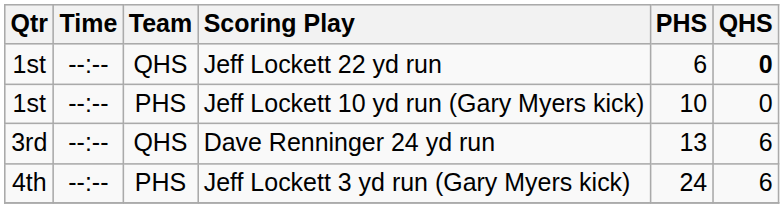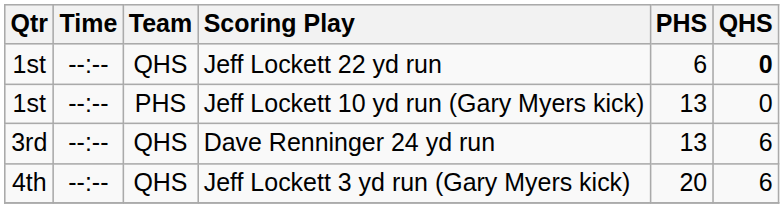 <table class="wikitable">
 <tr>
 <th style="text-align: center;">Qtr</th>
 <th style="text-align: center;">Time</th>
 <th style="text-align: center;">Team</th>
 <th style="text-align: left;">Scoring Play</th>
 <th style="text-align: right;">PHS</th>
 <th style="text-align: right;">QHS</th>
 </tr>
 <tr>
 <td style="text-align: center;">1st</td>
 <td style="text-align: center;">--:--</td>
 <td style="text-align: center;">QHS</td>
 <td style="text-align: left;">Jeff Lockett 22 yd run</td>
 <td style="text-align: right;">6</td>
 <td style="text-align: right;"><strong>0</strong></td>
 </tr>
 <tr>
 <td style="text-align: center;">1st</td>
 <td style="text-align: center;">--:--</td>
 <td style="text-align: center;">PHS</td>
 <td style="text-align: left;">Jeff Lockett 10 yd run (Gary Myers kick)</td>
-<td style="text-align: right;">10</td>
+<td style="text-align: right;">13</td>
 <td style="text-align: right;">0</td>
 </tr>
 <tr>
 <td style="text-align: center;">3rd</td>
 <td style="text-align: center;">--:--</td>
 <td style="text-align: center;">QHS</td>
 <td style="text-align: left;">Dave Renninger 24 yd run</td>
 <td style="text-align: right;">13</td>
 <td style="text-align: right;">6</td>
 </tr>
 <tr>
 <td style="text-align: center;">4th</td>
 <td style="text-align: center;">--:--</td>
-<td style="text-align: center;">PHS</td>
+<td style="text-align: center;">QHS</td>
 <td style="text-align: left;">Jeff Lockett 3 yd run (Gary Myers kick)</td>
-<td style="text-align: right;">24</td>
+<td style="text-align: right;">20</td>
 <td style="text-align: right;">6</td>
 </tr>
 <tr>
 </tr>
 </table>
